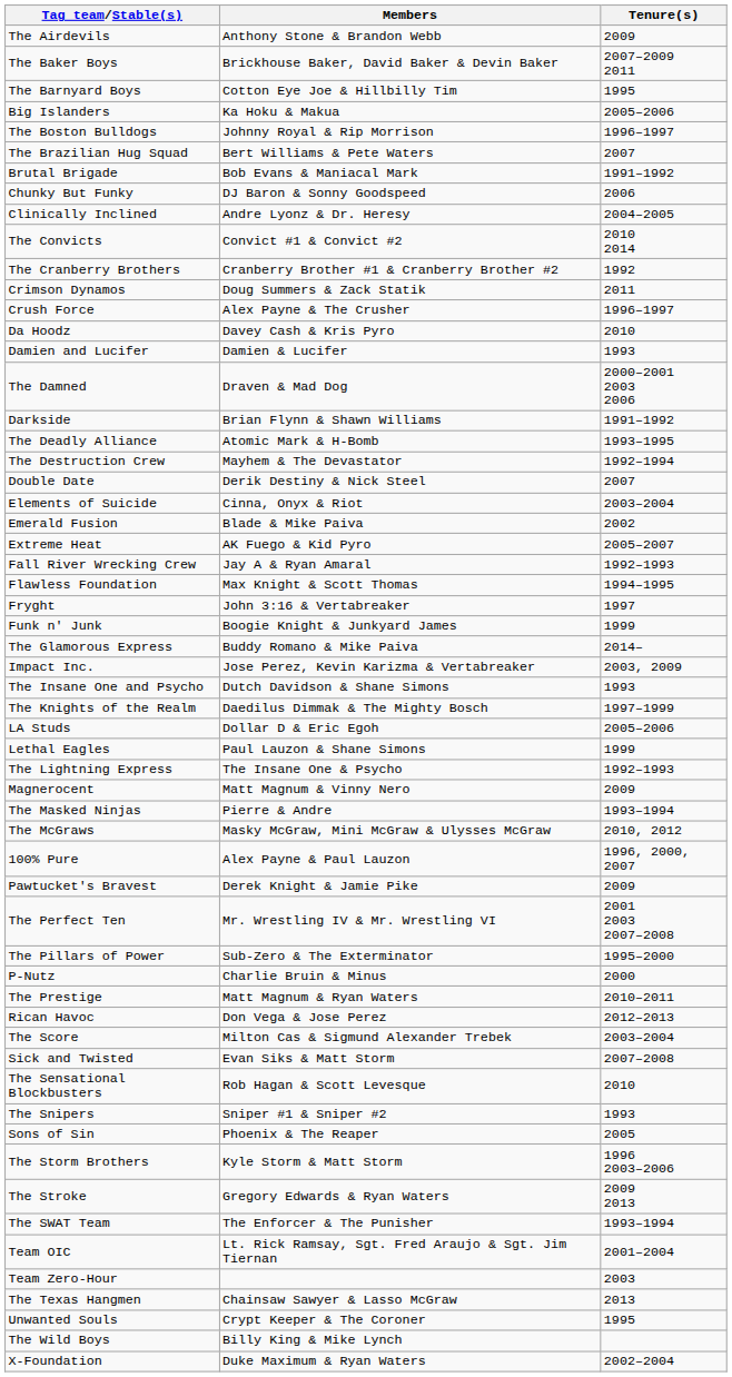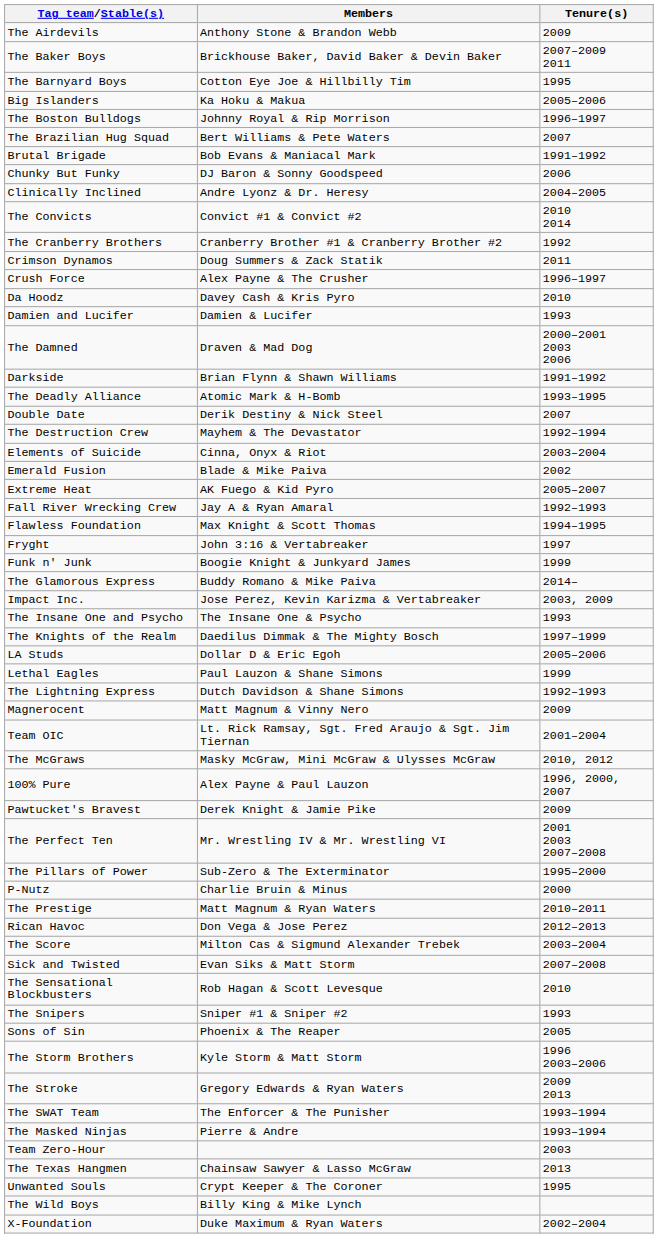 <table style="font-size: 85%; text-align: left;" class="wikitable">
 <tr>
 <th><a href='#'>Tag team</a>/<a href='#'>Stable(s)</a></th>
 <th>Members</th>
 <th>Tenure(s)</th>
 </tr>
 <tr>
 <td>The Airdevils</td>
 <td>Anthony Stone & Brandon Webb</td>
 <td>2009</td>
 </tr>
 <tr>
 <td>The Baker Boys</td>
 <td>Brickhouse Baker, David Baker & Devin Baker</td>
 <td>2007–2009<br>2011</td>
 </tr>
 <tr>
 <td>The Barnyard Boys</td>
 <td>Cotton Eye Joe & Hillbilly Tim</td>
 <td>1995</td>
 </tr>
 <tr>
 <td>Big Islanders</td>
 <td>Ka Hoku & Makua</td>
 <td>2005–2006</td>
 </tr>
 <tr>
 <td>The Boston Bulldogs</td>
 <td>Johnny Royal & Rip Morrison</td>
 <td>1996–1997</td>
 </tr>
 <tr>
 <td>The Brazilian Hug Squad</td>
 <td>Bert Williams & Pete Waters</td>
 <td>2007</td>
 </tr>
 <tr>
 <td>Brutal Brigade</td>
 <td>Bob Evans & Maniacal Mark</td>
 <td>1991–1992</td>
 </tr>
 <tr>
 <td>Chunky But Funky</td>
 <td>DJ Baron & Sonny Goodspeed</td>
 <td>2006</td>
 </tr>
 <tr>
 <td>Clinically Inclined</td>
 <td>Andre Lyonz & Dr. Heresy</td>
 <td>2004–2005</td>
 </tr>
 <tr>
 <td>The Convicts</td>
 <td>Convict #1 & Convict #2</td>
 <td>2010<br>2014</td>
 </tr>
 <tr>
 <td>The Cranberry Brothers</td>
 <td>Cranberry Brother #1 & Cranberry Brother #2</td>
 <td>1992</td>
 </tr>
 <tr>
 <td>Crimson Dynamos</td>
 <td>Doug Summers & Zack Statik</td>
 <td>2011</td>
 </tr>
 <tr>
 <td>Crush Force</td>
 <td>Alex Payne & The Crusher</td>
 <td>1996–1997</td>
 </tr>
 <tr>
 <td>Da Hoodz</td>
 <td>Davey Cash & Kris Pyro</td>
 <td>2010</td>
 </tr>
 <tr>
 <td>Damien and Lucifer</td>
 <td>Damien & Lucifer</td>
 <td>1993</td>
 </tr>
 <tr>
 <td>The Damned</td>
 <td>Draven & Mad Dog</td>
 <td>2000–2001<br>2003<br>2006</td>
 </tr>
 <tr>
 <td>Darkside</td>
 <td>Brian Flynn & Shawn Williams</td>
 <td>1991–1992</td>
 </tr>
 <tr>
 <td>The Deadly Alliance</td>
 <td>Atomic Mark & H-Bomb</td>
 <td>1993–1995</td>
 </tr>
 <tr>
+<td>Double Date</td>
+<td>Derik Destiny & Nick Steel</td>
+<td>2007</td>
+</tr>
+<tr>
 <td>The Destruction Crew</td>
 <td>Mayhem & The Devastator</td>
 <td>1992–1994</td>
-</tr>
-<tr>
-<td>Double Date</td>
-<td>Derik Destiny & Nick Steel</td>
-<td>2007</td>
 </tr>
 <tr>
 <td>Elements of Suicide</td>
 <td>Cinna, Onyx & Riot</td>
 <td>2003–2004</td>
 </tr>
 <tr>
 <td>Emerald Fusion</td>
 <td>Blade & Mike Paiva</td>
 <td>2002</td>
 </tr>
 <tr>
 <td>Extreme Heat</td>
 <td>AK Fuego & Kid Pyro</td>
 <td>2005–2007</td>
 </tr>
 <tr>
 <td>Fall River Wrecking Crew</td>
 <td>Jay A & Ryan Amaral</td>
 <td>1992–1993</td>
 </tr>
 <tr>
 <td>Flawless Foundation</td>
 <td>Max Knight & Scott Thomas</td>
 <td>1994–1995</td>
 </tr>
 <tr>
 <td>Fryght</td>
 <td>John 3:16 & Vertabreaker</td>
 <td>1997</td>
 </tr>
 <tr>
 <td>Funk n' Junk</td>
 <td>Boogie Knight & Junkyard James</td>
 <td>1999</td>
 </tr>
 <tr>
 <td>The Glamorous Express</td>
 <td>Buddy Romano & Mike Paiva</td>
 <td>2014–</td>
 </tr>
 <tr>
 <td>Impact Inc.</td>
 <td>Jose Perez, Kevin Karizma & Vertabreaker</td>
 <td>2003, 2009</td>
 </tr>
 <tr>
 <td>The Insane One and Psycho</td>
-<td>Dutch Davidson & Shane Simons</td>
+<td>The Insane One & Psycho</td>
 <td>1993</td>
 </tr>
 <tr>
 <td>The Knights of the Realm</td>
 <td>Daedilus Dimmak & The Mighty Bosch</td>
 <td>1997–1999</td>
 </tr>
 <tr>
 <td>LA Studs</td>
 <td>Dollar D & Eric Egoh</td>
 <td>2005–2006</td>
 </tr>
 <tr>
 <td>Lethal Eagles</td>
 <td>Paul Lauzon & Shane Simons</td>
 <td>1999</td>
 </tr>
 <tr>
 <td>The Lightning Express</td>
-<td>The Insane One & Psycho</td>
+<td>Dutch Davidson & Shane Simons</td>
 <td>1992–1993</td>
 </tr>
 <tr>
 <td>Magnerocent</td>
 <td>Matt Magnum & Vinny Nero</td>
 <td>2009</td>
 </tr>
 <tr>
-<td>The Masked Ninjas</td>
-<td>Pierre & Andre</td>
-<td>1993–1994</td>
+<td>Team OIC</td>
+<td>Lt. Rick Ramsay, Sgt. Fred Araujo & Sgt. Jim Tiernan</td>
+<td>2001–2004</td>
 </tr>
 <tr>
 <td>The McGraws</td>
 <td>Masky McGraw, Mini McGraw & Ulysses McGraw</td>
 <td>2010, 2012</td>
 </tr>
 <tr>
 <td>100% Pure</td>
 <td>Alex Payne & Paul Lauzon</td>
 <td>1996, 2000, 2007</td>
 </tr>
 <tr>
 <td>Pawtucket's Bravest</td>
 <td>Derek Knight & Jamie Pike</td>
 <td>2009</td>
 </tr>
 <tr>
 <td>The Perfect Ten</td>
 <td>Mr. Wrestling IV & Mr. Wrestling VI</td>
 <td>2001<br>2003<br>2007–2008</td>
 </tr>
 <tr>
 <td>The Pillars of Power</td>
 <td>Sub-Zero & The Exterminator</td>
 <td>1995–2000</td>
 </tr>
 <tr>
 <td>P-Nutz</td>
 <td>Charlie Bruin & Minus</td>
 <td>2000</td>
 </tr>
 <tr>
 <td>The Prestige</td>
 <td>Matt Magnum & Ryan Waters</td>
 <td>2010–2011</td>
 </tr>
 <tr>
 <td>Rican Havoc</td>
 <td>Don Vega & Jose Perez</td>
 <td>2012–2013</td>
 </tr>
 <tr>
 <td>The Score</td>
 <td>Milton Cas & Sigmund Alexander Trebek</td>
 <td>2003–2004</td>
 </tr>
 <tr>
 <td>Sick and Twisted</td>
 <td>Evan Siks & Matt Storm</td>
 <td>2007–2008</td>
 </tr>
 <tr>
 <td>The Sensational Blockbusters</td>
 <td>Rob Hagan & Scott Levesque</td>
 <td>2010</td>
 </tr>
 <tr>
 <td>The Snipers</td>
 <td>Sniper #1 & Sniper #2</td>
 <td>1993</td>
 </tr>
 <tr>
 <td>Sons of Sin</td>
 <td>Phoenix & The Reaper</td>
 <td>2005</td>
 </tr>
 <tr>
 <td>The Storm Brothers</td>
 <td>Kyle Storm & Matt Storm</td>
 <td>1996<br>2003–2006</td>
 </tr>
 <tr>
 <td>The Stroke</td>
 <td>Gregory Edwards & Ryan Waters</td>
 <td>2009<br>2013</td>
 </tr>
 <tr>
 <td>The SWAT Team</td>
 <td>The Enforcer & The Punisher</td>
 <td>1993–1994</td>
 </tr>
 <tr>
-<td>Team OIC</td>
-<td>Lt. Rick Ramsay, Sgt. Fred Araujo & Sgt. Jim Tiernan</td>
-<td>2001–2004</td>
+<td>The Masked Ninjas</td>
+<td>Pierre & Andre</td>
+<td>1993–1994</td>
 </tr>
 <tr>
 <td>Team Zero-Hour</td>
 <td></td>
 <td>2003</td>
 </tr>
 <tr>
 <td>The Texas Hangmen</td>
 <td>Chainsaw Sawyer & Lasso McGraw</td>
 <td>2013</td>
 </tr>
 <tr>
 <td>Unwanted Souls</td>
 <td>Crypt Keeper & The Coroner</td>
 <td>1995</td>
 </tr>
 <tr>
 <td>The Wild Boys</td>
 <td>Billy King & Mike Lynch</td>
 <td></td>
 </tr>
 <tr>
 <td>X-Foundation</td>
 <td>Duke Maximum & Ryan Waters</td>
 <td>2002–2004</td>
 </tr>
 </table>
